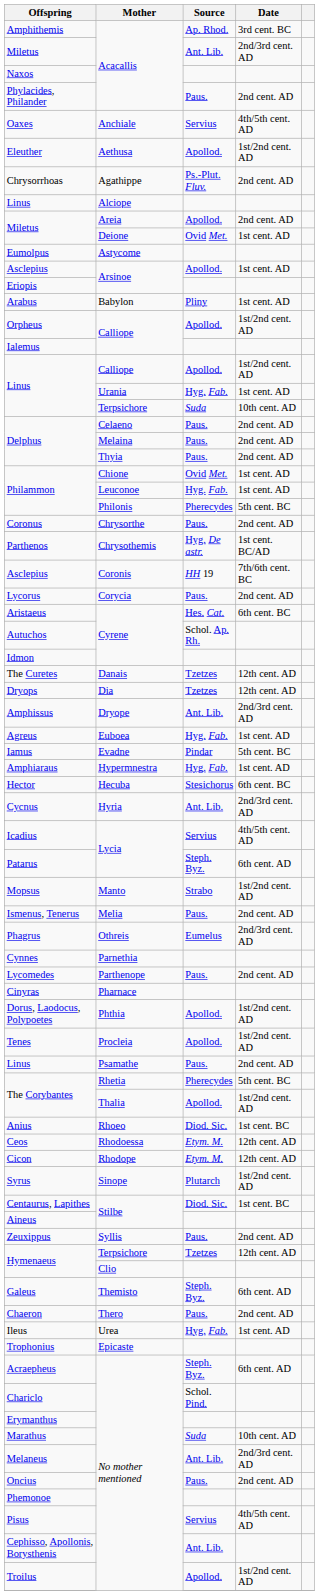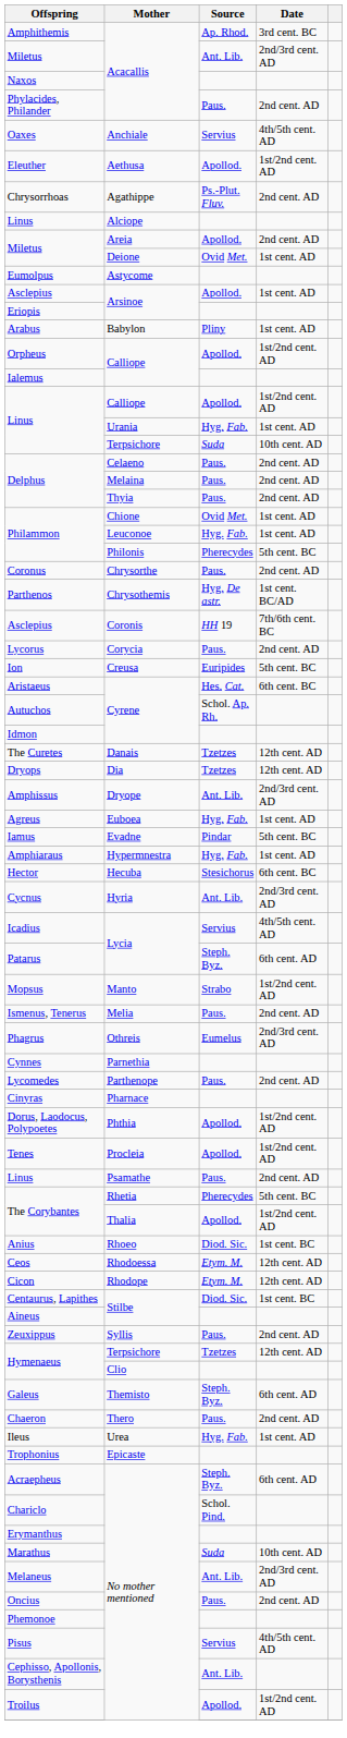 <table class="wikitable sortable mw-collapsible mw-collapsed">
 <tr>
 <th scope="col" style="width: 100pt;">Offspring</th>
 <th scope="col" style="width: 95pt;">Mother</th>
 <th scope="col" style="width: 55pt;">Source</th>
 <th scope="col" style="width: 70pt;">Date</th>
 <th class="unsortable" scope="col" style="width: 10pt;"></th>
 </tr>
 <tr>
 <td><a href='#'>Amphithemis</a></td>
 <td rowspan="4"><a href='#'>Acacallis</a></td>
 <td><a href='#'>Ap. Rhod.</a></td>
 <td data-sort-value=11>3rd cent. BC</td>
 <td></td>
 </tr>
 <tr>
 <td><a href='#'>Miletus</a></td>
 <td><a href='#'>Ant. Lib.</a></td>
 <td data-sort-value=20>2nd/3rd cent. AD</td>
 <td></td>
 </tr>
 <tr>
 <td><a href='#'>Naxos</a></td>
 <td></td>
 <td></td>
 <td></td>
 </tr>
 <tr>
 <td><a href='#'>Phylacides</a>, <a href='#'>Philander</a></td>
 <td><a href='#'>Paus.</a></td>
 <td data-sort-value=19>2nd cent. AD</td>
 <td></td>
 </tr>
 <tr>
 <td><a href='#'>Oaxes</a></td>
 <td><a href='#'>Anchiale</a></td>
 <td><a href='#'>Servius</a></td>
 <td data-sort-value=24>4th/5th cent. AD</td>
 <td></td>
 </tr>
 <tr>
 <td><a href='#'>Eleuther</a></td>
 <td><a href='#'>Aethusa</a></td>
 <td><a href='#'>Apollod.</a></td>
 <td data-sort-value=18>1st/2nd cent. AD</td>
 <td></td>
 </tr>
 <tr>
 <td>Chrysorrhoas</td>
 <td>Agathippe</td>
 <td><a href='#'>Ps.-Plut.</a> <em><a href='#'>Fluv.</a></em></td>
 <td data-sort-value=19>2nd cent. AD</td>
 <td></td>
 </tr>
 <tr>
 <td><a href='#'>Linus</a></td>
 <td><a href='#'>Alciope</a></td>
 <td></td>
 <td></td>
 <td></td>
 </tr>
 <tr>
 <td rowspan="2"><a href='#'>Miletus</a></td>
 <td><a href='#'>Areia</a></td>
 <td><a href='#'>Apollod.</a></td>
 <td data-sort-value=19>2nd cent. AD</td>
 <td></td>
 </tr>
 <tr>
 <td><a href='#'>Deione</a></td>
 <td><a href='#'>Ovid</a> <em><a href='#'>Met.</a></em></td>
 <td data-sort-value=17>1st cent. AD</td>
 <td></td>
 </tr>
 <tr>
 <td><a href='#'>Eumolpus</a></td>
 <td><a href='#'>Astycome</a></td>
 <td></td>
 <td></td>
 <td></td>
 </tr>
 <tr>
 <td><a href='#'>Asclepius</a></td>
 <td rowspan="2"><a href='#'>Arsinoe</a></td>
 <td><a href='#'>Apollod.</a></td>
 <td data-sort-value=17>1st cent. AD</td>
 <td></td>
 </tr>
 <tr>
 <td><a href='#'>Eriopis</a></td>
 <td></td>
 <td></td>
 <td></td>
 </tr>
 <tr>
 <td><a href='#'>Arabus</a></td>
 <td>Babylon</td>
 <td><a href='#'>Pliny</a></td>
 <td data-sort-value=17>1st cent. AD</td>
 <td></td>
 </tr>
 <tr>
 <td><a href='#'>Orpheus</a></td>
 <td rowspan="2"><a href='#'>Calliope</a></td>
 <td><a href='#'>Apollod.</a></td>
 <td data-sort-value=18>1st/2nd cent. AD</td>
 <td></td>
 </tr>
 <tr>
 <td><a href='#'>Ialemus</a></td>
 <td></td>
 <td></td>
 <td></td>
 </tr>
 <tr>
 <td rowspan="3"><a href='#'>Linus</a></td>
 <td><a href='#'>Calliope</a></td>
 <td><a href='#'>Apollod.</a></td>
 <td data-sort-value=18>1st/2nd cent. AD</td>
 <td></td>
 </tr>
 <tr>
 <td><a href='#'>Urania</a></td>
 <td><a href='#'>Hyg.</a> <em><a href='#'>Fab.</a></em></td>
 <td data-sort-value=17>1st cent. AD</td>
 <td></td>
 </tr>
 <tr>
 <td><a href='#'>Terpsichore</a></td>
 <td><em><a href='#'>Suda</a></em></td>
 <td data-sort-value=35>10th cent. AD</td>
 <td></td>
 </tr>
 <tr>
 <td rowspan="3"><a href='#'>Delphus</a></td>
 <td><a href='#'>Celaeno</a></td>
 <td><a href='#'>Paus.</a></td>
 <td data-sort-value=19>2nd cent. AD</td>
 <td></td>
 </tr>
 <tr>
 <td><a href='#'>Melaina</a></td>
 <td><a href='#'>Paus.</a></td>
 <td data-sort-value=19>2nd cent. AD</td>
 <td></td>
 </tr>
 <tr>
 <td><a href='#'>Thyia</a></td>
 <td><a href='#'>Paus.</a></td>
 <td data-sort-value=19>2nd cent. AD</td>
 <td></td>
 </tr>
 <tr>
 <td rowspan="3"><a href='#'>Philammon</a></td>
 <td><a href='#'>Chione</a></td>
 <td><a href='#'>Ovid</a> <em><a href='#'>Met.</a></em></td>
 <td data-sort-value=17>1st cent. AD</td>
 <td></td>
 </tr>
 <tr>
 <td><a href='#'>Leuconoe</a></td>
 <td><a href='#'>Hyg.</a> <em><a href='#'>Fab.</a></em></td>
 <td data-sort-value=17>1st cent. AD</td>
 <td></td>
 </tr>
 <tr>
 <td><a href='#'>Philonis</a></td>
 <td><a href='#'>Pherecydes</a></td>
 <td data-sort-value=7>5th cent. BC</td>
 <td></td>
 </tr>
 <tr>
 <td><a href='#'>Coronus</a></td>
 <td><a href='#'>Chrysorthe</a></td>
 <td><a href='#'>Paus.</a></td>
 <td data-sort-value=19>2nd cent. AD</td>
 <td></td>
 </tr>
 <tr>
 <td><a href='#'>Parthenos</a></td>
 <td><a href='#'>Chrysothemis</a></td>
 <td><a href='#'>Hyg.</a> <em><a href='#'>De astr.</a></em></td>
 <td data-sort-value=16>1st cent. BC/AD</td>
 <td></td>
 </tr>
 <tr>
 <td><a href='#'>Asclepius</a></td>
 <td><a href='#'>Coronis</a></td>
 <td><em><a href='#'>HH</a></em> 19</td>
 <td data-sort-value=4>7th/6th cent. BC</td>
 <td></td>
 </tr>
 <tr>
 <td><a href='#'>Lycorus</a></td>
 <td><a href='#'>Corycia</a></td>
 <td><a href='#'>Paus.</a></td>
 <td data-sort-value=19>2nd cent. AD</td>
 <td></td>
 </tr>
 <tr>
+<td><a href='#'>Ion</a></td>
+<td><a href='#'>Creusa</a></td>
+<td><a href='#'>Euripides</a></td>
+<td data-sort-value=7>5th cent. BC</td>
+<td></td>
+</tr>
+<tr>
 <td><a href='#'>Aristaeus</a></td>
 <td rowspan="3"><a href='#'>Cyrene</a></td>
 <td><a href='#'>Hes.</a> <em><a href='#'>Cat.</a></em></td>
 <td data-sort-value=5>6th cent. BC</td>
 <td></td>
 </tr>
 <tr>
 <td><a href='#'>Autuchos</a></td>
 <td>Schol. <a href='#'>Ap. Rh.</a></td>
 <td data-sort-value=50></td>
 <td></td>
 </tr>
 <tr>
 <td><a href='#'>Idmon</a></td>
 <td></td>
 <td></td>
 <td></td>
 </tr>
 <tr>
 <td>The <a href='#'>Curetes</a></td>
 <td><a href='#'>Danais</a></td>
 <td><a href='#'>Tzetzes</a></td>
 <td data-sort-value=39>12th cent. AD</td>
 <td></td>
 </tr>
 <tr>
 <td><a href='#'>Dryops</a></td>
 <td><a href='#'>Dia</a></td>
 <td><a href='#'>Tzetzes</a></td>
 <td data-sort-value=39>12th cent. AD</td>
 <td></td>
 </tr>
 <tr>
 <td><a href='#'>Amphissus</a></td>
 <td><a href='#'>Dryope</a></td>
 <td><a href='#'>Ant. Lib.</a></td>
 <td data-sort-value=20>2nd/3rd cent. AD</td>
 <td></td>
 </tr>
 <tr>
 <td><a href='#'>Agreus</a></td>
 <td><a href='#'>Euboea</a></td>
 <td><a href='#'>Hyg.</a> <em><a href='#'>Fab.</a></em></td>
 <td data-sort-value=17>1st cent. AD</td>
 <td></td>
 </tr>
 <tr>
 <td><a href='#'>Iamus</a></td>
 <td><a href='#'>Evadne</a></td>
 <td><a href='#'>Pindar</a></td>
 <td data-sort-value=7>5th cent. BC</td>
 <td></td>
 </tr>
 <tr>
 <td><a href='#'>Amphiaraus</a></td>
 <td><a href='#'>Hypermnestra</a></td>
 <td><a href='#'>Hyg.</a> <em><a href='#'>Fab.</a></em></td>
 <td data-sort-value=17>1st cent. AD</td>
 <td></td>
 </tr>
 <tr>
 <td><a href='#'>Hector</a></td>
 <td><a href='#'>Hecuba</a></td>
 <td><a href='#'>Stesichorus</a></td>
 <td data-sort-value=5>6th cent. BC</td>
 <td></td>
 </tr>
 <tr>
 <td><a href='#'>Cycnus</a></td>
 <td><a href='#'>Hyria</a></td>
 <td><a href='#'>Ant. Lib.</a></td>
 <td data-sort-value=20>2nd/3rd cent. AD</td>
 <td></td>
 </tr>
 <tr>
 <td><a href='#'>Icadius</a></td>
 <td rowspan="2"><a href='#'>Lycia</a></td>
 <td><a href='#'>Servius</a></td>
 <td data-sort-value=24>4th/5th cent. AD</td>
 <td></td>
 </tr>
 <tr>
 <td><a href='#'>Patarus</a></td>
 <td><a href='#'>Steph. Byz.</a></td>
 <td data-sort-value=27>6th cent. AD</td>
 <td></td>
 </tr>
 <tr>
 <td><a href='#'>Mopsus</a></td>
 <td><a href='#'>Manto</a></td>
 <td><a href='#'>Strabo</a></td>
 <td data-sort-value=18>1st/2nd cent. AD</td>
 <td></td>
 </tr>
 <tr>
 <td><a href='#'>Ismenus</a>, <a href='#'>Tenerus</a></td>
 <td><a href='#'>Melia</a></td>
 <td><a href='#'>Paus.</a></td>
 <td data-sort-value=19>2nd cent. AD</td>
 <td></td>
 </tr>
 <tr>
 <td><a href='#'>Phagrus</a></td>
 <td><a href='#'>Othreis</a></td>
 <td><a href='#'>Eumelus</a></td>
 <td data-sort-value=20>2nd/3rd cent. AD</td>
 <td></td>
 </tr>
 <tr>
 <td><a href='#'>Cynnes</a></td>
 <td><a href='#'>Parnethia</a></td>
 <td></td>
 <td></td>
 <td></td>
 </tr>
 <tr>
 <td><a href='#'>Lycomedes</a></td>
 <td><a href='#'>Parthenope</a></td>
 <td><a href='#'>Paus.</a></td>
 <td data-sort-value=19>2nd cent. AD</td>
 <td></td>
 </tr>
 <tr>
 <td><a href='#'>Cinyras</a></td>
 <td><a href='#'>Pharnace</a></td>
 <td></td>
 <td></td>
 <td></td>
 </tr>
 <tr>
 <td><a href='#'>Dorus</a>, <a href='#'>Laodocus</a>, <a href='#'>Polypoetes</a></td>
 <td><a href='#'>Phthia</a></td>
 <td><a href='#'>Apollod.</a></td>
 <td data-sort-value=18>1st/2nd cent. AD</td>
 <td></td>
 </tr>
 <tr>
 <td><a href='#'>Tenes</a></td>
 <td><a href='#'>Procleia</a></td>
 <td><a href='#'>Apollod.</a></td>
 <td data-sort-value=18>1st/2nd cent. AD</td>
 <td></td>
 </tr>
 <tr>
 <td><a href='#'>Linus</a></td>
 <td><a href='#'>Psamathe</a></td>
 <td><a href='#'>Paus.</a></td>
 <td data-sort-value=19>2nd cent. AD</td>
 <td></td>
 </tr>
 <tr>
 <td rowspan="2">The <a href='#'>Corybantes</a></td>
 <td><a href='#'>Rhetia</a></td>
 <td><a href='#'>Pherecydes</a></td>
 <td data-sort-value=7>5th cent. BC</td>
 <td></td>
 </tr>
 <tr>
 <td><a href='#'>Thalia</a></td>
 <td><a href='#'>Apollod.</a></td>
 <td data-sort-value=18>1st/2nd cent. AD</td>
 <td></td>
 </tr>
 <tr>
 <td><a href='#'>Anius</a></td>
 <td><a href='#'>Rhoeo</a></td>
 <td><a href='#'>Diod. Sic.</a></td>
 <td data-sort-value=15>1st cent. BC</td>
 <td></td>
 </tr>
 <tr>
 <td><a href='#'>Ceos</a></td>
 <td><a href='#'>Rhodoessa</a></td>
 <td><em><a href='#'>Etym. M.</a></em></td>
 <td data-sort-value=39>12th cent. AD</td>
 <td></td>
 </tr>
 <tr>
 <td><a href='#'>Cicon</a></td>
 <td><a href='#'>Rhodope</a></td>
 <td><em><a href='#'>Etym. M.</a></em></td>
 <td data-sort-value=39>12th cent. AD</td>
 <td></td>
 </tr>
 <tr>
-<td><a href='#'>Syrus</a></td>
-<td><a href='#'>Sinope</a></td>
-<td><a href='#'>Plutarch</a></td>
-<td data-sort-value=18>1st/2nd cent. AD</td>
-<td></td>
-</tr>
-<tr>
 <td><a href='#'>Centaurus</a>, <a href='#'>Lapithes</a></td>
 <td rowspan="2"><a href='#'>Stilbe</a></td>
 <td><a href='#'>Diod. Sic.</a></td>
 <td data-sort-value=15>1st cent. BC</td>
 <td></td>
 </tr>
 <tr>
 <td><a href='#'>Aineus</a></td>
 <td></td>
 <td></td>
 <td></td>
 </tr>
 <tr>
 <td><a href='#'>Zeuxippus</a></td>
 <td><a href='#'>Syllis</a></td>
 <td><a href='#'>Paus.</a></td>
 <td data-sort-value=19>2nd cent. AD</td>
 <td></td>
 </tr>
 <tr>
 <td rowspan="2"><a href='#'>Hymenaeus</a></td>
 <td><a href='#'>Terpsichore</a></td>
 <td><a href='#'>Tzetzes</a></td>
 <td data-sort-value=39>12th cent. AD</td>
 <td></td>
 </tr>
 <tr>
 <td><a href='#'>Clio</a></td>
 <td></td>
 <td></td>
 <td></td>
 </tr>
 <tr>
 <td><a href='#'>Galeus</a></td>
 <td><a href='#'>Themisto</a></td>
 <td><a href='#'>Steph. Byz.</a></td>
 <td data-sort-value=27>6th cent. AD</td>
 <td></td>
 </tr>
 <tr>
 <td><a href='#'>Chaeron</a></td>
 <td><a href='#'>Thero</a></td>
 <td><a href='#'>Paus.</a></td>
 <td data-sort-value=19>2nd cent. AD</td>
 <td></td>
 </tr>
 <tr>
 <td>Ileus</td>
 <td>Urea</td>
 <td><a href='#'>Hyg.</a> <em><a href='#'>Fab.</a></em></td>
 <td data-sort-value=17>1st cent. AD</td>
 <td></td>
 </tr>
 <tr>
 <td><a href='#'>Trophonius</a></td>
 <td><a href='#'>Epicaste</a></td>
 <td></td>
 <td></td>
 <td></td>
 </tr>
 <tr>
 <td><a href='#'>Acraepheus</a></td>
 <td rowspan="14"><em>No mother mentioned</em></td>
 <td><a href='#'>Steph. Byz.</a></td>
 <td data-sort-value=27>6th cent. AD</td>
 <td></td>
 </tr>
 <tr>
 <td><a href='#'>Chariclo</a></td>
 <td>Schol. <a href='#'>Pind.</a></td>
 <td data-sort-value=50></td>
 <td></td>
 </tr>
 <tr>
 <td><a href='#'>Erymanthus</a></td>
 <td></td>
 <td></td>
 <td></td>
 </tr>
 <tr>
 <td><a href='#'>Marathus</a></td>
 <td><em><a href='#'>Suda</a></em></td>
 <td data-sort-value=35>10th cent. AD</td>
 <td></td>
 </tr>
 <tr>
 <td><a href='#'>Melaneus</a></td>
 <td><a href='#'>Ant. Lib.</a></td>
 <td data-sort-value=20>2nd/3rd cent. AD</td>
 <td></td>
 </tr>
 <tr>
 <td><a href='#'>Oncius</a></td>
 <td><a href='#'>Paus.</a></td>
 <td data-sort-value=19>2nd cent. AD</td>
 <td></td>
 </tr>
 <tr>
 <td><a href='#'>Phemonoe</a></td>
 <td></td>
 <td></td>
 <td></td>
 </tr>
 <tr>
 <td><a href='#'>Pisus</a></td>
 <td><a href='#'>Servius</a></td>
 <td data-sort-value=24>4th/5th cent. AD</td>
 <td></td>
 </tr>
 <tr>
 <td><a href='#'>Cephisso</a>, <a href='#'>Apollonis</a>, <a href='#'>Borysthenis</a></td>
 <td><a href='#'>Ant. Lib.</a></td>
 <td></td>
 <td></td>
 </tr>
 <tr>
 <td><a href='#'>Troilus</a></td>
 <td><a href='#'>Apollod.</a></td>
 <td data-sort-value=18>1st/2nd cent. AD</td>
 <td></td>
 </tr>
 <tr>
 </tr>
 </table>
